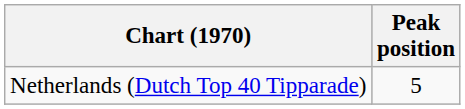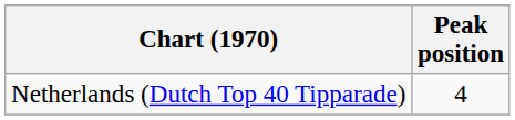 <table class="wikitable">
 <tr>
 <th>Chart (1970)</th>
 <th>Peak<br>position</th>
 </tr>
 <tr>
 <td>Netherlands (<a href='#'>Dutch Top 40 Tipparade</a>)</td>
-<td align="center">5</td>
+<td align="center">4</td>
 </tr>
 </table>
